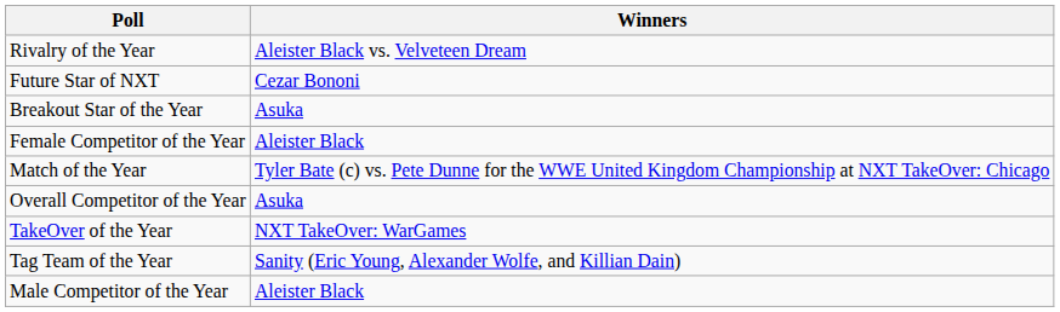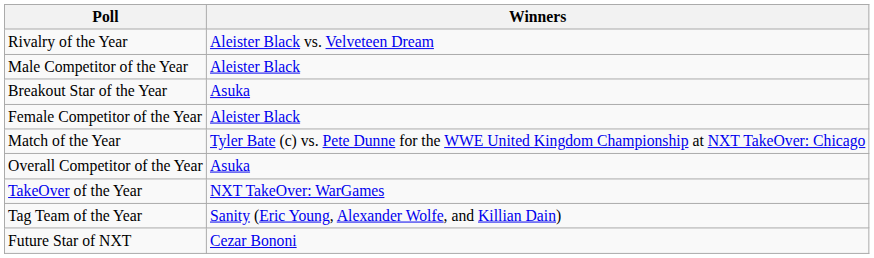 <table class="wikitable">
 <tr>
 <th>Poll</th>
 <th>Winners</th>
 </tr>
 <tr>
 <td>Rivalry of the Year</td>
 <td><a href='#'>Aleister Black</a> vs. <a href='#'>Velveteen Dream</a></td>
 </tr>
 <tr>
-<td>Future Star of NXT</td>
-<td><a href='#'>Cezar Bononi</a></td>
+<td>Male Competitor of the Year</td>
+<td><a href='#'>Aleister Black</a></td>
 </tr>
 <tr>
 <td>Breakout Star of the Year</td>
 <td><a href='#'>Asuka</a></td>
 </tr>
 <tr>
 <td>Female Competitor of the Year</td>
 <td><a href='#'>Aleister Black</a></td>
 </tr>
 <tr>
 <td>Match of the Year</td>
 <td><a href='#'>Tyler Bate</a> (c) vs. <a href='#'>Pete Dunne</a> for the <a href='#'>WWE United Kingdom Championship</a> at <a href='#'>NXT TakeOver: Chicago</a></td>
 </tr>
 <tr>
 <td>Overall Competitor of the Year</td>
 <td><a href='#'>Asuka</a></td>
 </tr>
 <tr>
 <td><a href='#'>TakeOver</a> of the Year</td>
 <td><a href='#'>NXT TakeOver: WarGames</a></td>
 </tr>
 <tr>
 <td>Tag Team of the Year</td>
 <td><a href='#'>Sanity</a> (<a href='#'>Eric Young</a>, <a href='#'>Alexander Wolfe</a>, and <a href='#'>Killian Dain</a>)</td>
 </tr>
 <tr>
-<td>Male Competitor of the Year</td>
-<td><a href='#'>Aleister Black</a></td>
+<td>Future Star of NXT</td>
+<td><a href='#'>Cezar Bononi</a></td>
 </tr>
 </table>
